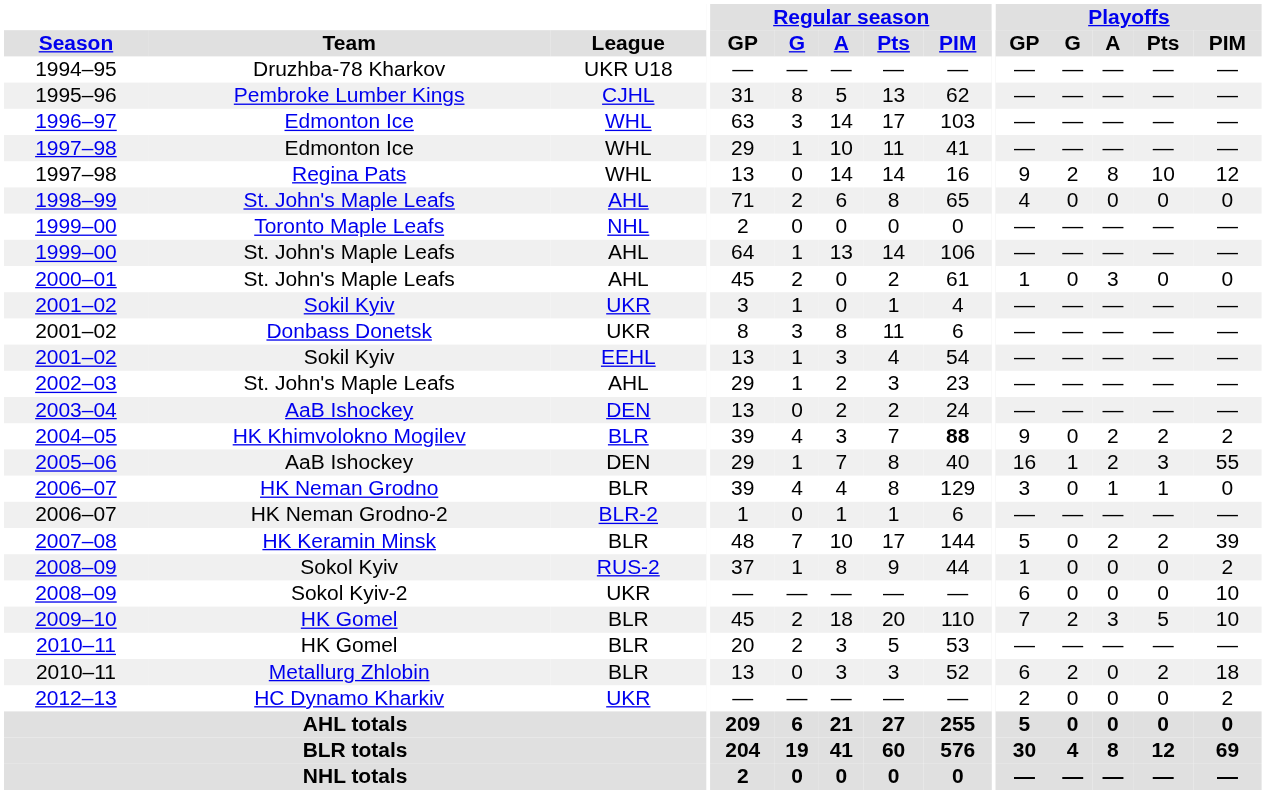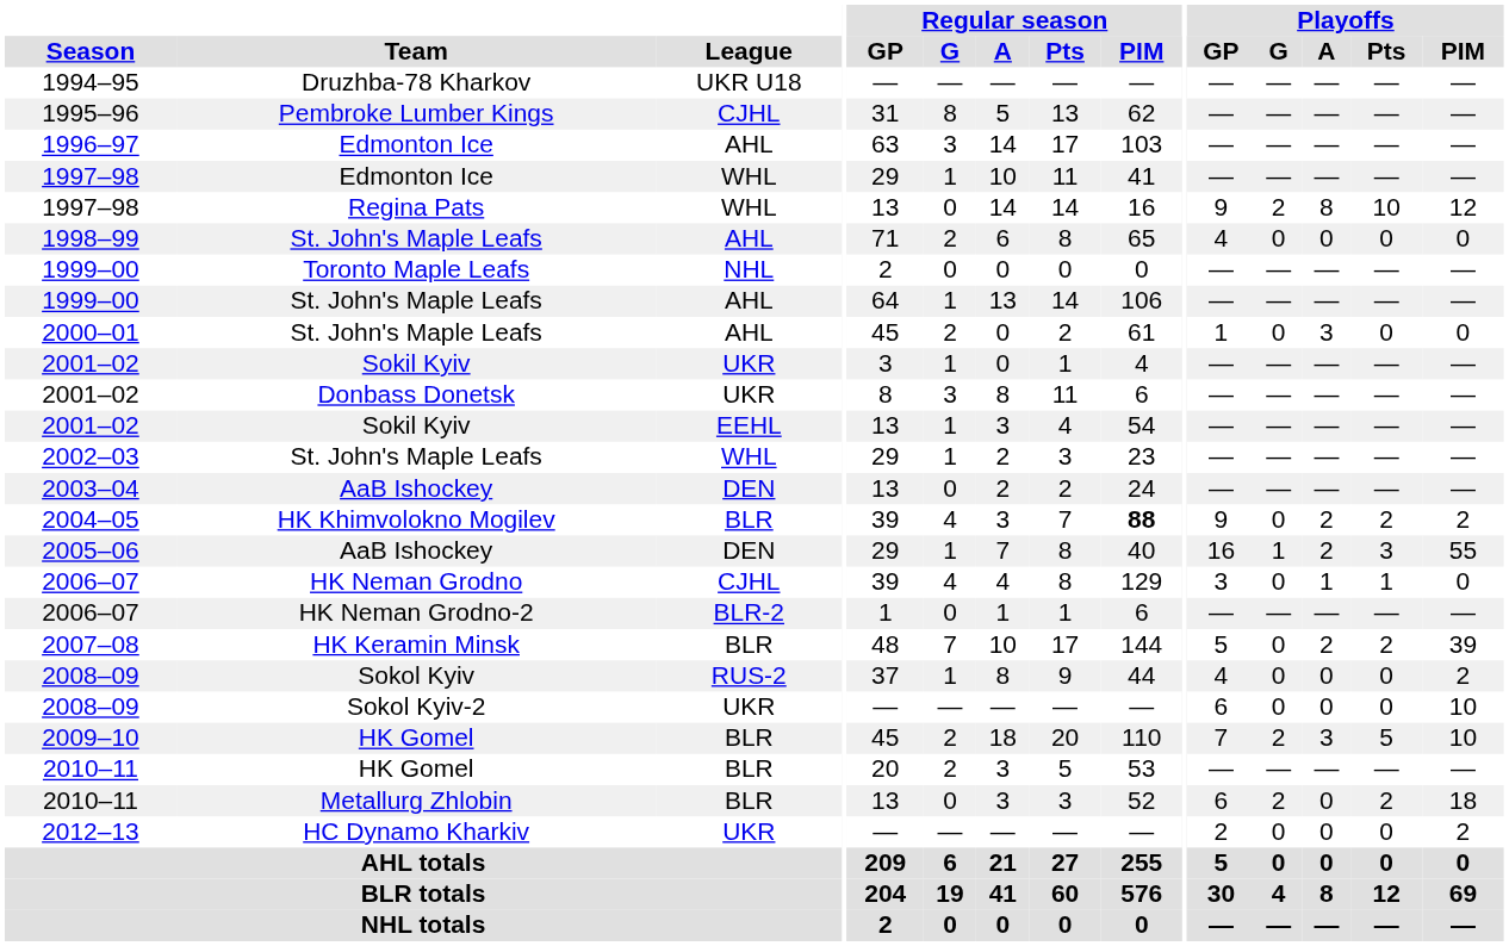 <table border="0" cellpadding="1" cellspacing="0" style="text-align:center; width:60em">
 <tr bgcolor="#e0e0e0">
 <th colspan="3" bgcolor="#ffffff"></th>
 <th rowspan="100" bgcolor="#ffffff"></th>
 <th colspan="5"><a href='#'>Regular season</a></th>
 <th rowspan="100" bgcolor="#ffffff"></th>
 <th colspan="5"><a href='#'>Playoffs</a></th>
 </tr>
 <tr bgcolor="#e0e0e0">
 <th><a href='#'>Season</a></th>
 <th>Team</th>
 <th>League</th>
 <th>GP</th>
 <th><a href='#'>G</a></th>
 <th><a href='#'>A</a></th>
 <th><a href='#'>Pts</a></th>
 <th><a href='#'>PIM</a></th>
 <th>GP</th>
 <th>G</th>
 <th>A</th>
 <th>Pts</th>
 <th>PIM</th>
 </tr>
 <tr>
 <td>1994–95</td>
 <td>Druzhba-78 Kharkov</td>
 <td>UKR U18</td>
 <td>—</td>
 <td>—</td>
 <td>—</td>
 <td>—</td>
 <td>—</td>
 <td>—</td>
 <td>—</td>
 <td>—</td>
 <td>—</td>
 <td>—</td>
 </tr>
 <tr bgcolor="#f0f0f0">
 <td>1995–96</td>
 <td><a href='#'>Pembroke Lumber Kings</a></td>
 <td><a href='#'>CJHL</a></td>
 <td>31</td>
 <td>8</td>
 <td>5</td>
 <td>13</td>
 <td>62</td>
 <td>—</td>
 <td>—</td>
 <td>—</td>
 <td>—</td>
 <td>—</td>
 </tr>
 <tr>
 <td><a href='#'>1996–97</a></td>
 <td><a href='#'>Edmonton Ice</a></td>
-<td><a href='#'>WHL</a></td>
+<td>AHL</td>
 <td>63</td>
 <td>3</td>
 <td>14</td>
 <td>17</td>
 <td>103</td>
 <td>—</td>
 <td>—</td>
 <td>—</td>
 <td>—</td>
 <td>—</td>
 </tr>
 <tr bgcolor="#f0f0f0">
 <td><a href='#'>1997–98</a></td>
 <td>Edmonton Ice</td>
 <td>WHL</td>
 <td>29</td>
 <td>1</td>
 <td>10</td>
 <td>11</td>
 <td>41</td>
 <td>—</td>
 <td>—</td>
 <td>—</td>
 <td>—</td>
 <td>—</td>
 </tr>
 <tr>
 <td>1997–98</td>
 <td><a href='#'>Regina Pats</a></td>
 <td>WHL</td>
 <td>13</td>
 <td>0</td>
 <td>14</td>
 <td>14</td>
 <td>16</td>
 <td>9</td>
 <td>2</td>
 <td>8</td>
 <td>10</td>
 <td>12</td>
 </tr>
 <tr bgcolor="#f0f0f0">
 <td><a href='#'>1998–99</a></td>
 <td><a href='#'>St. John's Maple Leafs</a></td>
 <td><a href='#'>AHL</a></td>
 <td>71</td>
 <td>2</td>
 <td>6</td>
 <td>8</td>
 <td>65</td>
 <td>4</td>
 <td>0</td>
 <td>0</td>
 <td>0</td>
 <td>0</td>
 </tr>
 <tr>
 <td><a href='#'>1999–00</a></td>
 <td><a href='#'>Toronto Maple Leafs</a></td>
 <td><a href='#'>NHL</a></td>
 <td>2</td>
 <td>0</td>
 <td>0</td>
 <td>0</td>
 <td>0</td>
 <td>—</td>
 <td>—</td>
 <td>—</td>
 <td>—</td>
 <td>—</td>
 </tr>
 <tr bgcolor="#f0f0f0">
 <td><a href='#'>1999–00</a></td>
 <td>St. John's Maple Leafs</td>
 <td>AHL</td>
 <td>64</td>
 <td>1</td>
 <td>13</td>
 <td>14</td>
 <td>106</td>
 <td>—</td>
 <td>—</td>
 <td>—</td>
 <td>—</td>
 <td>—</td>
 </tr>
 <tr>
 <td><a href='#'>2000–01</a></td>
 <td>St. John's Maple Leafs</td>
 <td>AHL</td>
 <td>45</td>
 <td>2</td>
 <td>0</td>
 <td>2</td>
 <td>61</td>
 <td>1</td>
 <td>0</td>
 <td>3</td>
 <td>0</td>
 <td>0</td>
 </tr>
 <tr bgcolor="#f0f0f0">
 <td><a href='#'>2001–02</a></td>
 <td><a href='#'>Sokil Kyiv</a></td>
 <td><a href='#'>UKR</a></td>
 <td>3</td>
 <td>1</td>
 <td>0</td>
 <td>1</td>
 <td>4</td>
 <td>—</td>
 <td>—</td>
 <td>—</td>
 <td>—</td>
 <td>—</td>
 </tr>
 <tr>
 <td>2001–02</td>
 <td><a href='#'>Donbass Donetsk</a></td>
 <td>UKR</td>
 <td>8</td>
 <td>3</td>
 <td>8</td>
 <td>11</td>
 <td>6</td>
 <td>—</td>
 <td>—</td>
 <td>—</td>
 <td>—</td>
 <td>—</td>
 </tr>
 <tr bgcolor="#f0f0f0">
 <td><a href='#'>2001–02</a></td>
 <td>Sokil Kyiv</td>
 <td><a href='#'>EEHL</a></td>
 <td>13</td>
 <td>1</td>
 <td>3</td>
 <td>4</td>
 <td>54</td>
 <td>—</td>
 <td>—</td>
 <td>—</td>
 <td>—</td>
 <td>—</td>
 </tr>
 <tr>
 <td><a href='#'>2002–03</a></td>
 <td>St. John's Maple Leafs</td>
-<td>AHL</td>
+<td><a href='#'>WHL</a></td>
 <td>29</td>
 <td>1</td>
 <td>2</td>
 <td>3</td>
 <td>23</td>
 <td>—</td>
 <td>—</td>
 <td>—</td>
 <td>—</td>
 <td>—</td>
 </tr>
 <tr bgcolor="#f0f0f0">
 <td><a href='#'>2003–04</a></td>
 <td><a href='#'>AaB Ishockey</a></td>
 <td><a href='#'>DEN</a></td>
 <td>13</td>
 <td>0</td>
 <td>2</td>
 <td>2</td>
 <td>24</td>
 <td>—</td>
 <td>—</td>
 <td>—</td>
 <td>—</td>
 <td>—</td>
 </tr>
 <tr>
 <td><a href='#'>2004–05</a></td>
 <td><a href='#'>HK Khimvolokno Mogilev</a></td>
 <td><a href='#'>BLR</a></td>
 <td>39</td>
 <td>4</td>
 <td>3</td>
 <td>7</td>
 <td><strong>88</strong></td>
 <td>9</td>
 <td>0</td>
 <td>2</td>
 <td>2</td>
 <td>2</td>
 </tr>
 <tr bgcolor="#f0f0f0">
 <td><a href='#'>2005–06</a></td>
 <td>AaB Ishockey</td>
 <td>DEN</td>
 <td>29</td>
 <td>1</td>
 <td>7</td>
 <td>8</td>
 <td>40</td>
 <td>16</td>
 <td>1</td>
 <td>2</td>
 <td>3</td>
 <td>55</td>
 </tr>
 <tr>
 <td><a href='#'>2006–07</a></td>
 <td><a href='#'>HK Neman Grodno</a></td>
-<td>BLR</td>
+<td><a href='#'>CJHL</a></td>
 <td>39</td>
 <td>4</td>
 <td>4</td>
 <td>8</td>
 <td>129</td>
 <td>3</td>
 <td>0</td>
 <td>1</td>
 <td>1</td>
 <td>0</td>
 </tr>
 <tr bgcolor="#f0f0f0">
 <td>2006–07</td>
 <td>HK Neman Grodno-2</td>
 <td><a href='#'>BLR-2</a></td>
 <td>1</td>
 <td>0</td>
 <td>1</td>
 <td>1</td>
 <td>6</td>
 <td>—</td>
 <td>—</td>
 <td>—</td>
 <td>—</td>
 <td>—</td>
 </tr>
 <tr>
 <td><a href='#'>2007–08</a></td>
 <td><a href='#'>HK Keramin Minsk</a></td>
 <td>BLR</td>
 <td>48</td>
 <td>7</td>
 <td>10</td>
 <td>17</td>
 <td>144</td>
 <td>5</td>
 <td>0</td>
 <td>2</td>
 <td>2</td>
 <td>39</td>
 </tr>
 <tr bgcolor="#f0f0f0">
 <td><a href='#'>2008–09</a></td>
 <td>Sokol Kyiv</td>
 <td><a href='#'>RUS-2</a></td>
 <td>37</td>
 <td>1</td>
 <td>8</td>
 <td>9</td>
 <td>44</td>
-<td>1</td>
+<td>4</td>
 <td>0</td>
 <td>0</td>
 <td>0</td>
 <td>2</td>
 </tr>
 <tr>
 <td><a href='#'>2008–09</a></td>
 <td>Sokol Kyiv-2</td>
 <td>UKR</td>
 <td>—</td>
 <td>—</td>
 <td>—</td>
 <td>—</td>
 <td>—</td>
 <td>6</td>
 <td>0</td>
 <td>0</td>
 <td>0</td>
 <td>10</td>
 </tr>
 <tr bgcolor="#f0f0f0">
 <td><a href='#'>2009–10</a></td>
 <td><a href='#'>HK Gomel</a></td>
 <td>BLR</td>
 <td>45</td>
 <td>2</td>
 <td>18</td>
 <td>20</td>
 <td>110</td>
 <td>7</td>
 <td>2</td>
 <td>3</td>
 <td>5</td>
 <td>10</td>
 </tr>
 <tr>
 <td><a href='#'>2010–11</a></td>
 <td>HK Gomel</td>
 <td>BLR</td>
 <td>20</td>
 <td>2</td>
 <td>3</td>
 <td>5</td>
 <td>53</td>
 <td>—</td>
 <td>—</td>
 <td>—</td>
 <td>—</td>
 <td>—</td>
 </tr>
 <tr bgcolor="#f0f0f0">
 <td>2010–11</td>
 <td><a href='#'>Metallurg Zhlobin</a></td>
 <td>BLR</td>
 <td>13</td>
 <td>0</td>
 <td>3</td>
 <td>3</td>
 <td>52</td>
 <td>6</td>
 <td>2</td>
 <td>0</td>
 <td>2</td>
 <td>18</td>
 </tr>
 <tr>
 <td><a href='#'>2012–13</a></td>
 <td><a href='#'>HC Dynamo Kharkiv</a></td>
 <td><a href='#'>UKR</a></td>
 <td>—</td>
 <td>—</td>
 <td>—</td>
 <td>—</td>
 <td>—</td>
 <td>2</td>
 <td>0</td>
 <td>0</td>
 <td>0</td>
 <td>2</td>
 </tr>
 <tr bgcolor="#e0e0e0">
 <th colspan="3">AHL totals</th>
 <th>209</th>
 <th>6</th>
 <th>21</th>
 <th>27</th>
 <th>255</th>
 <th>5</th>
 <th>0</th>
 <th>0</th>
 <th>0</th>
 <th>0</th>
 </tr>
 <tr bgcolor="#e0e0e0">
 <th colspan="3">BLR totals</th>
 <th>204</th>
 <th>19</th>
 <th>41</th>
 <th>60</th>
 <th>576</th>
 <th>30</th>
 <th>4</th>
 <th>8</th>
 <th>12</th>
 <th>69</th>
 </tr>
 <tr bgcolor="#e0e0e0">
 <th colspan="3">NHL totals</th>
 <th>2</th>
 <th>0</th>
 <th>0</th>
 <th>0</th>
 <th>0</th>
 <th>—</th>
 <th>—</th>
 <th>—</th>
 <th>—</th>
 <th>—</th>
 </tr>
 </table>
